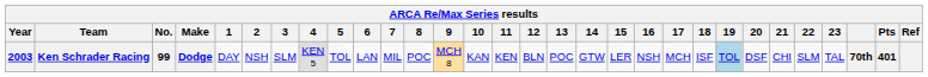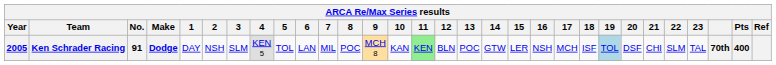 <table class="wikitable" style="text-align:center; font-size:75%">
 <tr>
 <th colspan=45><a href='#'>ARCA Re/Max Series</a> results</th>
 </tr>
 <tr>
 <th>Year</th>
 <th>Team</th>
 <th>No.</th>
 <th>Make</th>
 <th>1</th>
 <th>2</th>
 <th>3</th>
 <th>4</th>
 <th>5</th>
 <th>6</th>
 <th>7</th>
 <th>8</th>
 <th>9</th>
 <th>10</th>
 <th>11</th>
 <th>12</th>
 <th>13</th>
 <th>14</th>
 <th>15</th>
 <th>16</th>
 <th>17</th>
 <th>18</th>
 <th>19</th>
 <th>20</th>
 <th>21</th>
 <th>22</th>
 <th>23</th>
 <th></th>
 <th>Pts</th>
 <th>Ref</th>
 </tr>
 <tr>
-<th><a href='#'>2003</a></th>
+<th><a href='#'>2005</a></th>
 <th><a href='#'>Ken Schrader Racing</a></th>
-<th>99</th>
+<th>91</th>
 <th><a href='#'>Dodge</a></th>
 <td><a href='#'>DAY</a></td>
 <td><a href='#'>NSH</a></td>
 <td><a href='#'>SLM</a></td>
 <td style="background:#DFDFDF;"><a href='#'>KEN</a><br><small>5</small></td>
 <td><a href='#'>TOL</a></td>
 <td><a href='#'>LAN</a></td>
 <td><a href='#'>MIL</a></td>
 <td><a href='#'>POC</a></td>
 <td style="background:#FFDF9F;"><a href='#'>MCH</a><br><small>8</small></td>
 <td><a href='#'>KAN</a></td>
-<td><a href='#'>KEN</a></td>
+<td style="background: lightgreen;"><a href='#'>KEN</a></td>
 <td><a href='#'>BLN</a></td>
 <td><a href='#'>POC</a></td>
 <td><a href='#'>GTW</a></td>
 <td><a href='#'>LER</a></td>
 <td><a href='#'>NSH</a></td>
 <td><a href='#'>MCH</a></td>
 <td><a href='#'>ISF</a></td>
 <td style="background: lightblue;"><a href='#'>TOL</a></td>
 <td><a href='#'>DSF</a></td>
 <td><a href='#'>CHI</a></td>
 <td><a href='#'>SLM</a></td>
 <td><a href='#'>TAL</a></td>
 <th>70th</th>
-<th>401</th>
+<th>400</th>
 <th></th>
 </tr>
 </table>
